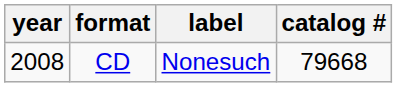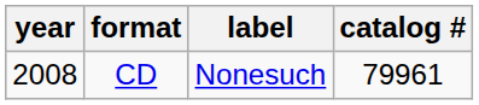 <table class="wikitable" style="text-align:center">
 <tr>
 <th>year</th>
 <th>format</th>
 <th>label</th>
 <th>catalog #</th>
 </tr>
 <tr>
 <td>2008</td>
 <td><a href='#'>CD</a></td>
 <td><a href='#'>Nonesuch</a></td>
-<td>79668</td>
+<td>79961</td>
 </tr>
 </table>
